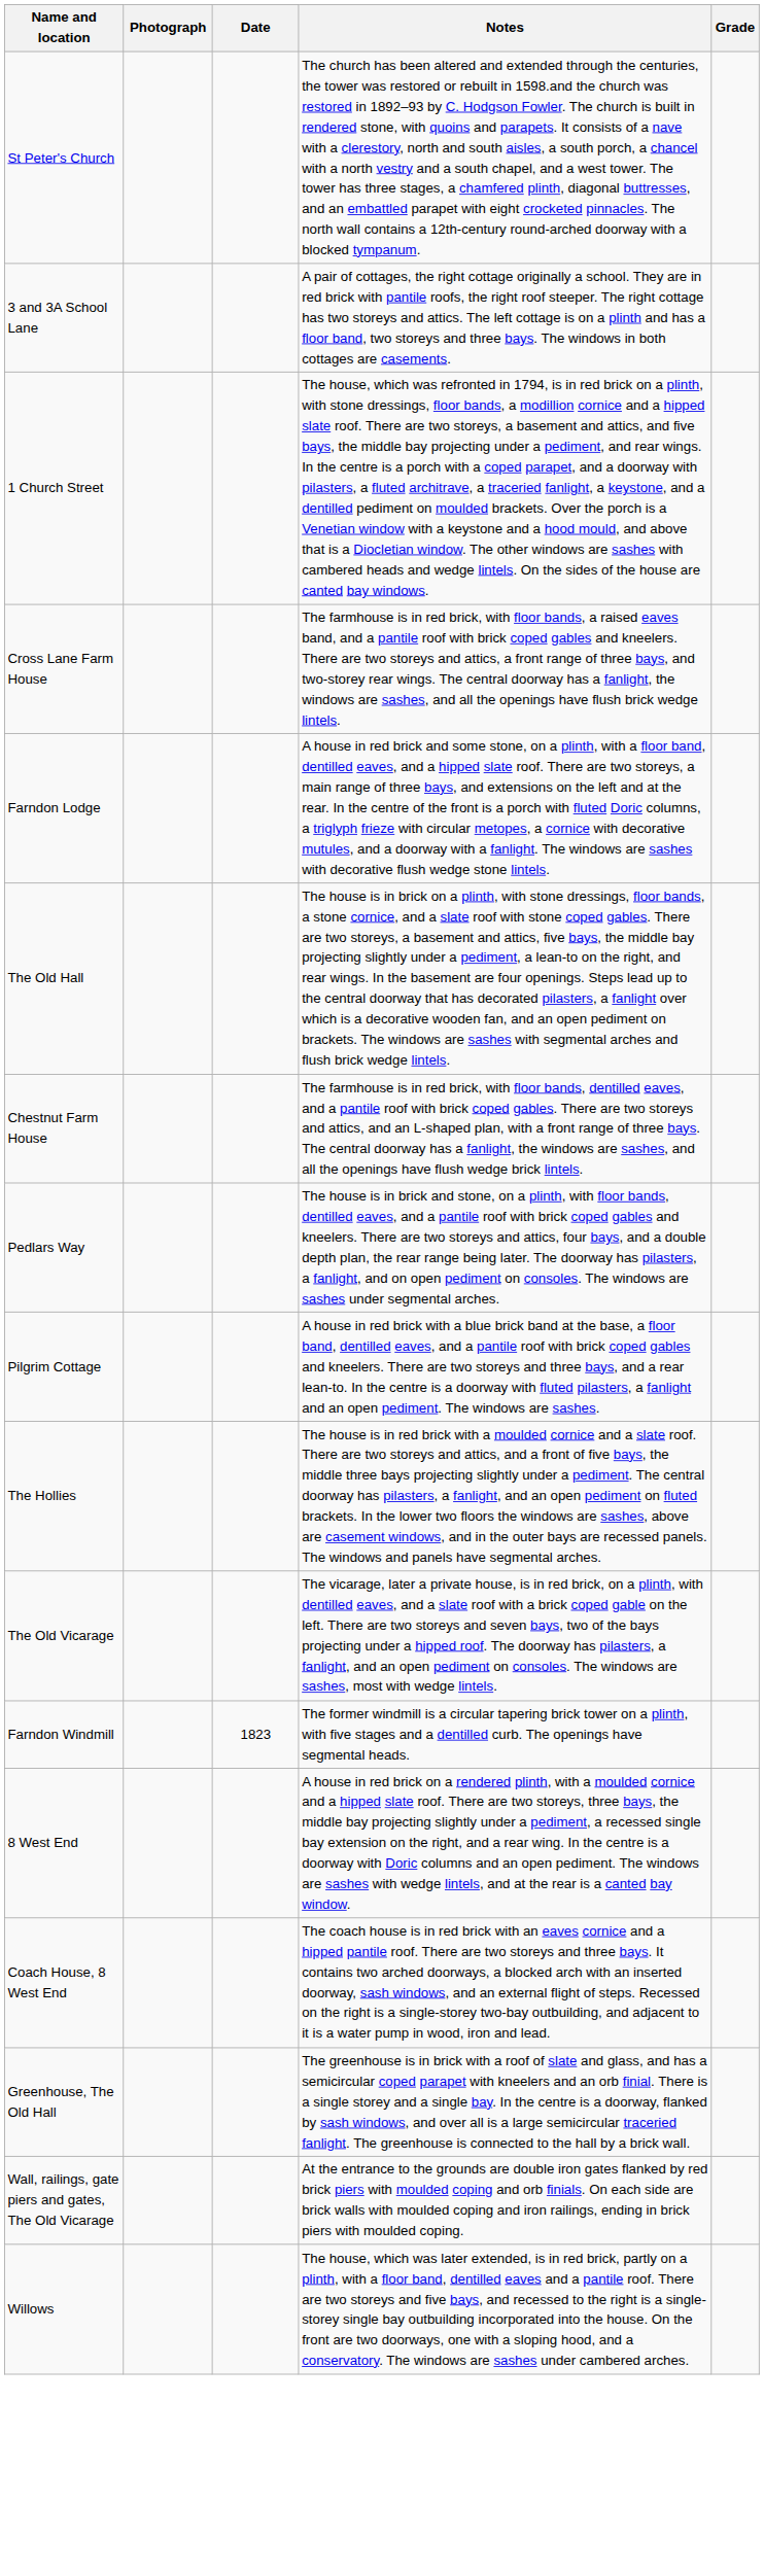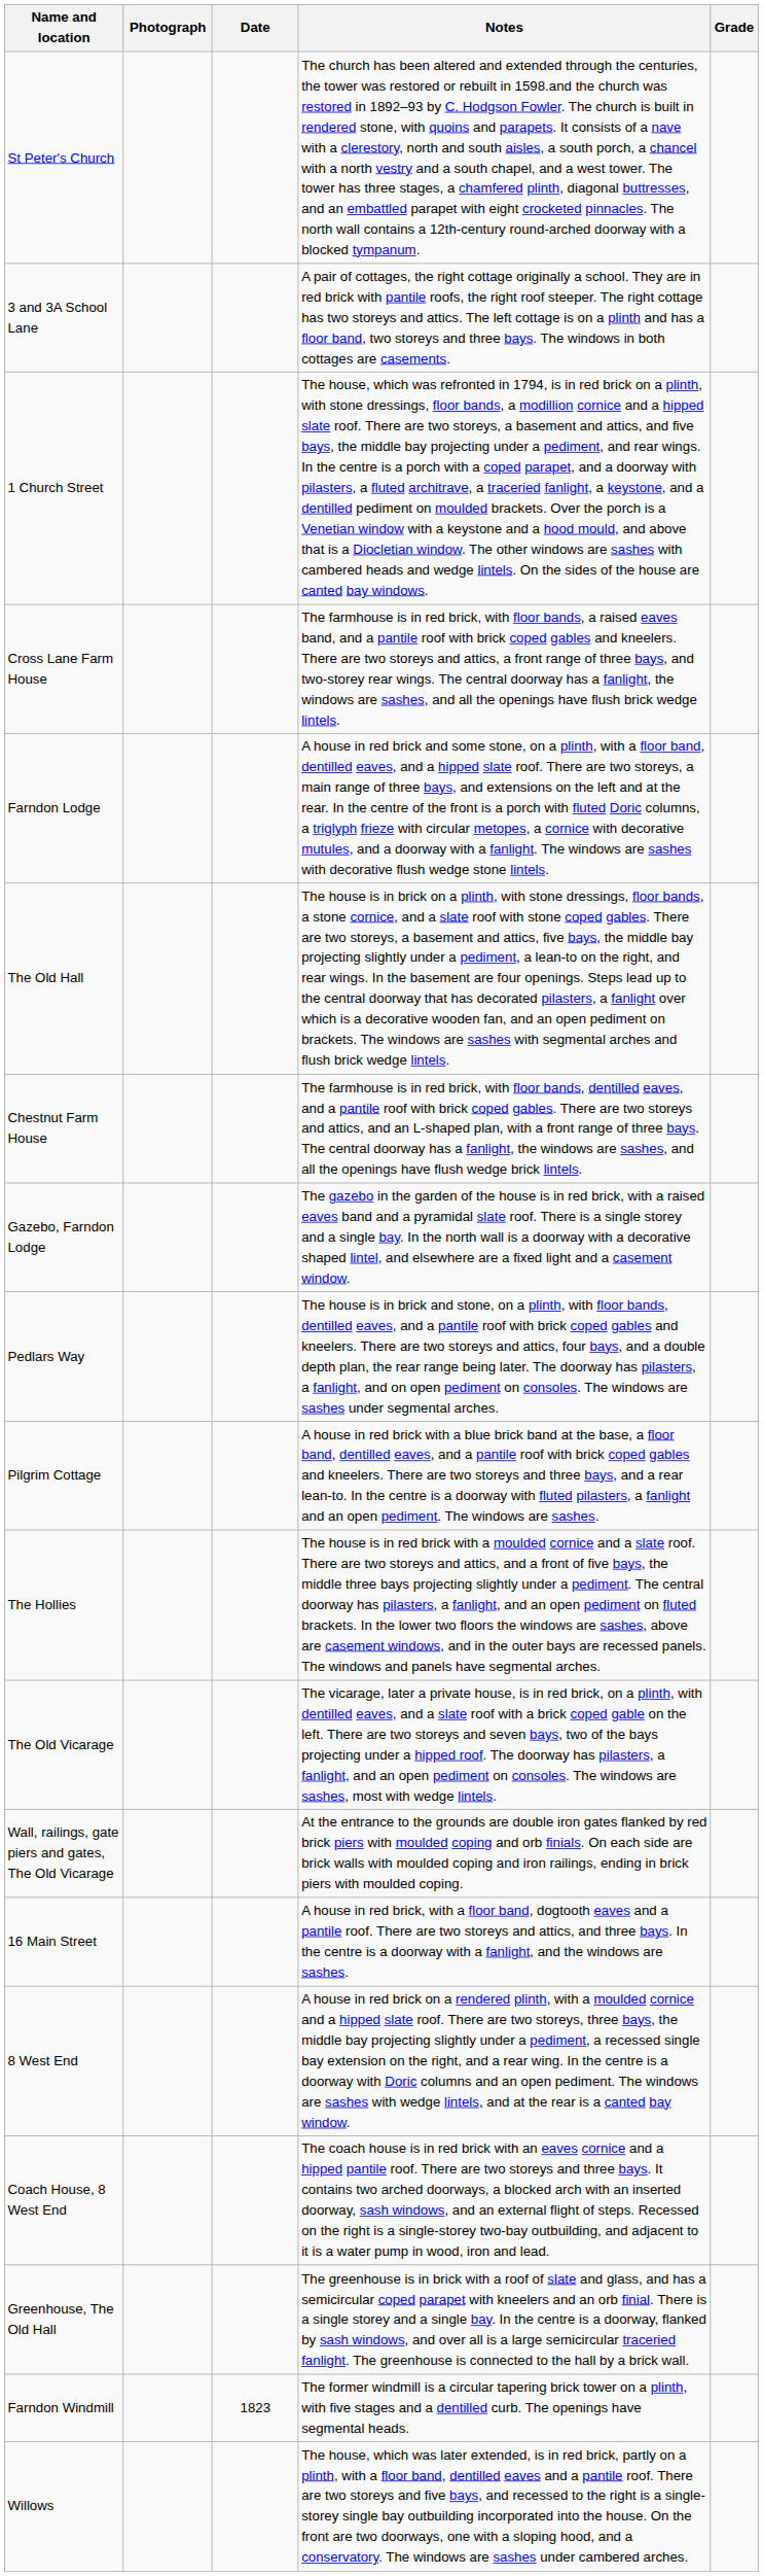 <table class="wikitable sortable plainrowheaders" style="width:100%; border:0px; text-align:left; line-height:150%">
 <tr>
 <th scope="col"  style="width:150px">Name and location</th>
 <th scope="col"  style="width:100px" class="unsortable">Photograph</th>
 <th scope="col"  style="width:120px">Date</th>
 <th scope="col"  style="width:650px" class="unsortable">Notes</th>
 <th scope="col"  style="width:50px">Grade</th>
 </tr>
 <tr>
 <td><a href='#'>St Peter's Church</a><br><small></small></td>
 <td></td>
 <td align="center"></td>
 <td>The church has been altered and extended through the centuries, the tower was restored or rebuilt in 1598.and the church was <a href='#'>restored</a> in 1892–93 by <a href='#'>C. Hodgson Fowler</a>.  The church is built in <a href='#'>rendered</a> stone, with <a href='#'>quoins</a> and <a href='#'>parapets</a>.  It consists of a <a href='#'>nave</a> with a <a href='#'>clerestory</a>, north and south <a href='#'>aisles</a>, a south porch, a <a href='#'>chancel</a> with a north <a href='#'>vestry</a> and a south chapel, and a west tower.  The tower has three stages, a <a href='#'>chamfered</a> <a href='#'>plinth</a>, diagonal <a href='#'>buttresses</a>, and an <a href='#'>embattled</a> parapet with eight <a href='#'>crocketed</a> <a href='#'>pinnacles</a>.  The north wall contains a 12th-century round-arched doorway with a blocked <a href='#'>tympanum</a>.</td>
 <td align="center" ></td>
 </tr>
 <tr>
 <td>3 and 3A School Lane<br><small></small></td>
 <td></td>
 <td align="center"></td>
 <td>A pair of cottages, the right cottage originally a school.  They are in red brick with <a href='#'>pantile</a> roofs, the right roof steeper.  The right cottage has two storeys and attics.  The left cottage is on a <a href='#'>plinth</a> and has a <a href='#'>floor band</a>, two storeys and three <a href='#'>bays</a>.  The windows in both cottages are <a href='#'>casements</a>.</td>
 <td align="center" ></td>
 </tr>
 <tr>
 <td>1 Church Street<br><small></small></td>
 <td></td>
 <td align="center"></td>
 <td>The house, which was refronted in 1794, is in red brick on a <a href='#'>plinth</a>, with stone dressings, <a href='#'>floor bands</a>, a <a href='#'>modillion</a> <a href='#'>cornice</a> and a <a href='#'>hipped</a> <a href='#'>slate</a> roof.  There are two storeys, a basement and attics, and five <a href='#'>bays</a>, the middle bay projecting under a <a href='#'>pediment</a>, and rear wings.  In the centre is a porch with a <a href='#'>coped</a> <a href='#'>parapet</a>, and a doorway with <a href='#'>pilasters</a>, a <a href='#'>fluted</a> <a href='#'>architrave</a>, a <a href='#'>traceried</a> <a href='#'>fanlight</a>, a <a href='#'>keystone</a>, and a <a href='#'>dentilled</a> pediment on <a href='#'>moulded</a> brackets.  Over the porch is a <a href='#'>Venetian window</a> with a keystone and a <a href='#'>hood mould</a>, and above that is a <a href='#'>Diocletian window</a>.  The other windows are <a href='#'>sashes</a> with cambered heads and wedge <a href='#'>lintels</a>.  On the sides of the house are <a href='#'>canted</a> <a href='#'>bay windows</a>.</td>
 <td align="center" ></td>
 </tr>
 <tr>
 <td>Cross Lane Farm House<br><small></small></td>
 <td></td>
 <td align="center"></td>
 <td>The farmhouse is in red brick, with <a href='#'>floor bands</a>, a raised <a href='#'>eaves</a> band, and a <a href='#'>pantile</a> roof with brick <a href='#'>coped</a> <a href='#'>gables</a> and kneelers.  There are two storeys and attics, a front range of three <a href='#'>bays</a>, and two-storey rear wings.  The central doorway has a <a href='#'>fanlight</a>, the windows are <a href='#'>sashes</a>, and all the openings have flush brick wedge <a href='#'>lintels</a>.</td>
 <td align="center" ></td>
 </tr>
 <tr>
 <td>Farndon Lodge<br><small></small></td>
 <td></td>
 <td align="center"></td>
 <td>A house in red brick and some stone, on a <a href='#'>plinth</a>, with a <a href='#'>floor band</a>, <a href='#'>dentilled</a> <a href='#'>eaves</a>, and a <a href='#'>hipped</a> <a href='#'>slate</a> roof.  There are two storeys, a main range of three <a href='#'>bays</a>, and extensions on the left and at the rear.  In the centre of the front is a porch with <a href='#'>fluted</a> <a href='#'>Doric</a> columns, a <a href='#'>triglyph</a> <a href='#'>frieze</a> with circular <a href='#'>metopes</a>, a <a href='#'>cornice</a> with decorative <a href='#'>mutules</a>, and a doorway with a <a href='#'>fanlight</a>.  The windows are <a href='#'>sashes</a> with decorative flush wedge stone <a href='#'>lintels</a>.</td>
 <td align="center" ></td>
 </tr>
 <tr>
 <td>The Old Hall<br><small></small></td>
 <td></td>
 <td align="center"></td>
 <td>The house is in brick on a <a href='#'>plinth</a>, with stone dressings, <a href='#'>floor bands</a>, a stone <a href='#'>cornice</a>, and a <a href='#'>slate</a> roof with stone <a href='#'>coped</a> <a href='#'>gables</a>.  There are two storeys, a basement and attics, five <a href='#'>bays</a>, the middle bay projecting slightly under a <a href='#'>pediment</a>, a lean-to on the right, and rear wings.  In the basement are four openings.  Steps lead up to the central doorway that has decorated <a href='#'>pilasters</a>, a <a href='#'>fanlight</a> over which is a decorative wooden fan, and an open pediment on brackets.  The windows are <a href='#'>sashes</a> with segmental arches and flush brick wedge <a href='#'>lintels</a>.</td>
 <td align="center" ></td>
 </tr>
 <tr>
 <td>Chestnut Farm House<br><small></small></td>
 <td></td>
 <td align="center"></td>
 <td>The farmhouse is in red brick, with <a href='#'>floor bands</a>, <a href='#'>dentilled</a> <a href='#'>eaves</a>, and a <a href='#'>pantile</a> roof with brick <a href='#'>coped</a> <a href='#'>gables</a>.  There are two storeys and attics, and an L-shaped plan, with a front range of three <a href='#'>bays</a>.  The central doorway has a <a href='#'>fanlight</a>, the windows are <a href='#'>sashes</a>, and all the openings have flush wedge brick <a href='#'>lintels</a>.</td>
 <td align="center" ></td>
 </tr>
 <tr>
+<td>Gazebo, Farndon Lodge<br><small></small></td>
+<td></td>
+<td align="center"></td>
+<td>The <a href='#'>gazebo</a> in the garden of the house is in red brick, with a raised <a href='#'>eaves</a> band and a pyramidal <a href='#'>slate</a> roof.  There is a single storey and a single <a href='#'>bay</a>.  In the north wall is a doorway with a decorative shaped <a href='#'>lintel</a>, and elsewhere are a fixed light and a <a href='#'>casement window</a>.</td>
+<td align="center" ></td>
+</tr>
+<tr>
 <td>Pedlars Way<br><small></small></td>
 <td></td>
 <td align="center"></td>
 <td>The house is in brick and stone, on a <a href='#'>plinth</a>, with <a href='#'>floor bands</a>, <a href='#'>dentilled</a> <a href='#'>eaves</a>, and a <a href='#'>pantile</a> roof with brick <a href='#'>coped</a> <a href='#'>gables</a> and kneelers.  There are two storeys and attics, four <a href='#'>bays</a>, and a double depth plan, the rear range being later.  The doorway has <a href='#'>pilasters</a>, a <a href='#'>fanlight</a>, and on open <a href='#'>pediment</a> on <a href='#'>consoles</a>.  The windows are <a href='#'>sashes</a> under segmental arches.</td>
 <td align="center" ></td>
 </tr>
 <tr>
 <td>Pilgrim Cottage<br><small></small></td>
 <td></td>
 <td align="center"></td>
 <td>A house in red brick with a blue brick band at the base, a <a href='#'>floor band</a>, <a href='#'>dentilled</a> <a href='#'>eaves</a>, and a <a href='#'>pantile</a> roof with brick <a href='#'>coped</a> <a href='#'>gables</a> and kneelers.   There are two storeys and three <a href='#'>bays</a>, and a rear lean-to.  In the centre is a doorway with <a href='#'>fluted</a> <a href='#'>pilasters</a>, a <a href='#'>fanlight</a> and an open <a href='#'>pediment</a>.  The windows are <a href='#'>sashes</a>.</td>
 <td align="center" ></td>
 </tr>
 <tr>
 <td>The Hollies<br><small></small></td>
 <td></td>
 <td align="center"></td>
 <td>The house is in red brick with a <a href='#'>moulded</a> <a href='#'>cornice</a> and a <a href='#'>slate</a> roof.  There are two storeys and attics, and a front of five <a href='#'>bays</a>, the middle three bays projecting slightly under a <a href='#'>pediment</a>.  The central doorway has <a href='#'>pilasters</a>, a <a href='#'>fanlight</a>, and an open <a href='#'>pediment</a> on <a href='#'>fluted</a> brackets.  In the lower two floors the windows are <a href='#'>sashes</a>, above are <a href='#'>casement windows</a>, and in the outer bays are recessed panels.  The windows and panels have segmental arches.</td>
 <td align="center" ></td>
 </tr>
 <tr>
 <td>The Old Vicarage<br><small></small></td>
 <td></td>
 <td align="center"></td>
 <td>The vicarage, later a private house, is in red brick, on a <a href='#'>plinth</a>, with <a href='#'>dentilled</a> <a href='#'>eaves</a>, and a <a href='#'>slate</a> roof with a brick <a href='#'>coped</a> <a href='#'>gable</a> on the left.  There are two storeys and seven <a href='#'>bays</a>, two of the bays projecting under a <a href='#'>hipped roof</a>.  The doorway has <a href='#'>pilasters</a>, a <a href='#'>fanlight</a>, and an open <a href='#'>pediment</a> on <a href='#'>consoles</a>.  The windows are <a href='#'>sashes</a>, most with wedge <a href='#'>lintels</a>.</td>
 <td align="center" ></td>
 </tr>
 <tr>
-<td>Farndon Windmill<br><small></small></td>
+<td>Wall, railings, gate piers and gates,<br>The Old Vicarage<br><small></small></td>
 <td></td>
-<td align="center">1823</td>
-<td>The former windmill is a circular tapering brick tower on a <a href='#'>plinth</a>, with five stages and a <a href='#'>dentilled</a> curb.  The openings have segmental heads.</td>
+<td align="center"></td>
+<td>At the entrance to the grounds are double iron gates flanked by red brick <a href='#'>piers</a> with <a href='#'>moulded</a> <a href='#'>coping</a> and orb <a href='#'>finials</a>.  On each side are brick walls with moulded coping and iron railings, ending in brick piers with moulded coping.</td>
+<td align="center" ></td>
+</tr>
+<tr>
+<td>16 Main Street<br><small></small></td>
+<td></td>
+<td align="center"></td>
+<td>A house in red brick, with a <a href='#'>floor band</a>, dogtooth <a href='#'>eaves</a> and a <a href='#'>pantile</a> roof.  There are two storeys and attics, and three <a href='#'>bays</a>.  In the centre is a doorway with a <a href='#'>fanlight</a>, and the windows are <a href='#'>sashes</a>.</td>
 <td align="center" ></td>
 </tr>
 <tr>
 <td>8 West End<br><small></small></td>
 <td></td>
 <td align="center"></td>
 <td>A house in red brick on a <a href='#'>rendered</a> <a href='#'>plinth</a>, with a <a href='#'>moulded</a> <a href='#'>cornice</a> and a <a href='#'>hipped</a> <a href='#'>slate</a> roof.  There are two storeys, three <a href='#'>bays</a>, the middle bay projecting slightly under a <a href='#'>pediment</a>, a recessed single bay extension on the right, and a rear wing.  In the centre is a doorway with <a href='#'>Doric</a> columns and an open pediment.  The windows are <a href='#'>sashes</a> with wedge <a href='#'>lintels</a>, and at the rear is a <a href='#'>canted</a> <a href='#'>bay window</a>.</td>
 <td align="center" ></td>
 </tr>
 <tr>
 <td>Coach House, 8 West End<br><small></small></td>
 <td></td>
 <td align="center"></td>
 <td>The coach house is in red brick with an <a href='#'>eaves</a> <a href='#'>cornice</a> and a <a href='#'>hipped</a> <a href='#'>pantile</a> roof.  There are two storeys and three <a href='#'>bays</a>.  It contains two arched doorways, a blocked arch with an inserted doorway, <a href='#'>sash windows</a>, and an external flight of steps.  Recessed on the right is a single-storey two-bay outbuilding, and adjacent to it is a water pump in wood, iron and lead.</td>
 <td align="center" ></td>
 </tr>
 <tr>
 <td>Greenhouse, The Old Hall<br><small></small></td>
 <td></td>
 <td align="center"></td>
 <td>The greenhouse is in brick with a roof of <a href='#'>slate</a> and glass, and has a semicircular <a href='#'>coped</a> <a href='#'>parapet</a> with kneelers and an orb <a href='#'>finial</a>.  There is a single storey and a single <a href='#'>bay</a>.  In the centre is a doorway, flanked by <a href='#'>sash windows</a>, and over all is a large semicircular <a href='#'>traceried</a> <a href='#'>fanlight</a>.  The greenhouse is connected to the hall by a brick wall.</td>
 <td align="center" ></td>
 </tr>
 <tr>
-<td>Wall, railings, gate piers and gates,<br>The Old Vicarage<br><small></small></td>
+<td>Farndon Windmill<br><small></small></td>
 <td></td>
-<td align="center"></td>
-<td>At the entrance to the grounds are double iron gates flanked by red brick <a href='#'>piers</a> with <a href='#'>moulded</a> <a href='#'>coping</a> and orb <a href='#'>finials</a>.  On each side are brick walls with moulded coping and iron railings, ending in brick piers with moulded coping.</td>
+<td align="center">1823</td>
+<td>The former windmill is a circular tapering brick tower on a <a href='#'>plinth</a>, with five stages and a <a href='#'>dentilled</a> curb.  The openings have segmental heads.</td>
 <td align="center" ></td>
 </tr>
 <tr>
 <td>Willows<br><small></small></td>
 <td></td>
 <td align="center"></td>
 <td>The house, which was later extended, is in red brick, partly on a <a href='#'>plinth</a>, with a <a href='#'>floor band</a>, <a href='#'>dentilled</a> <a href='#'>eaves</a> and a <a href='#'>pantile</a> roof.  There are two storeys and five <a href='#'>bays</a>, and recessed to the right is a single-storey single bay outbuilding incorporated into the house.  On the front are two doorways, one with a sloping hood, and a <a href='#'>conservatory</a>.  The windows are <a href='#'>sashes</a> under cambered arches.</td>
 <td align="center" ></td>
 </tr>
 <tr>
 </tr>
 </table>
